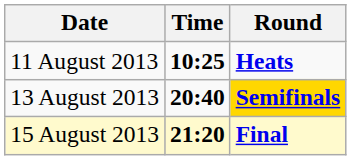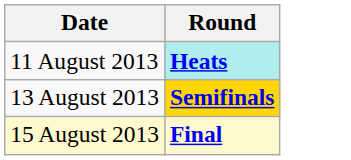 <table class="wikitable">
 <tr>
 <th>Date</th>
-<th>Time</th>
 <th>Round</th>
 </tr>
 <tr>
 <td>11 August 2013</td>
-<td><strong>10:25</strong></td>
-<td><strong><a href='#'>Heats</a></strong></td>
+<td style="background: paleturquoise;"><strong><a href='#'>Heats</a></strong></td>
 </tr>
 <tr>
 <td>13 August 2013</td>
-<td><strong>20:40</strong></td>
 <td style="background: gold;"><strong><a href='#'>Semifinals</a></strong></td>
 </tr>
 <tr style=background:lemonchiffon>
 <td>15 August 2013</td>
-<td><strong>21:20</strong></td>
 <td><strong><a href='#'>Final</a></strong></td>
 </tr>
 </table>
